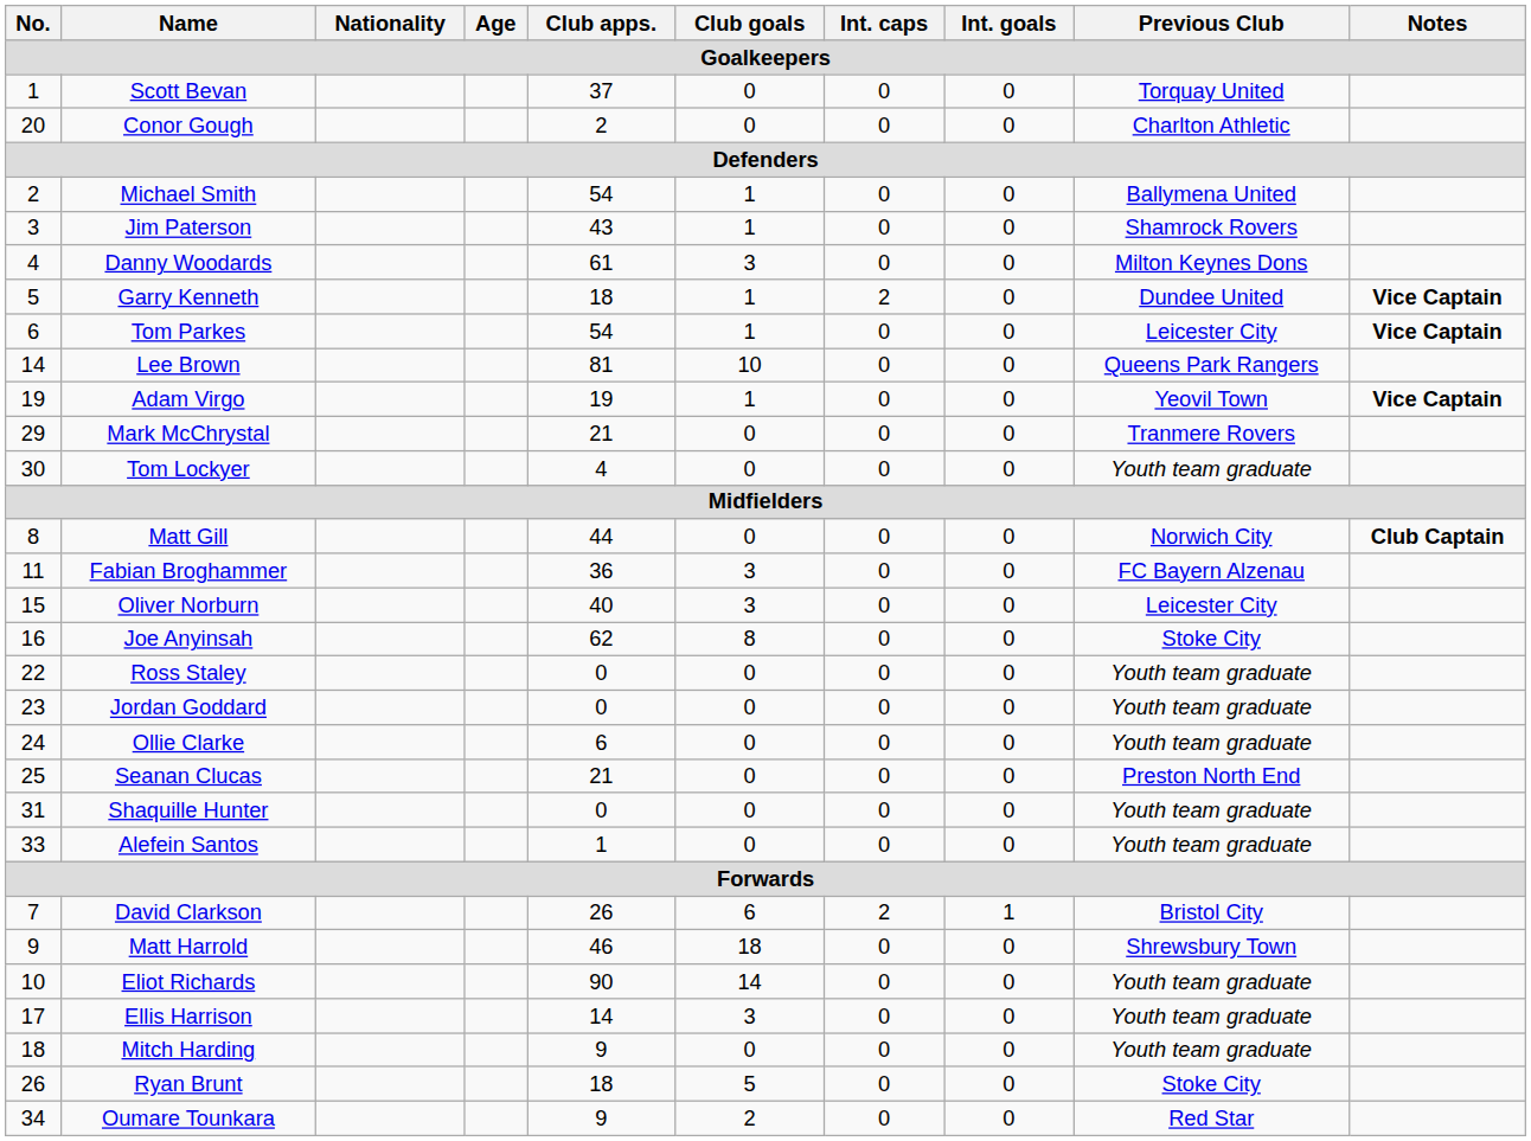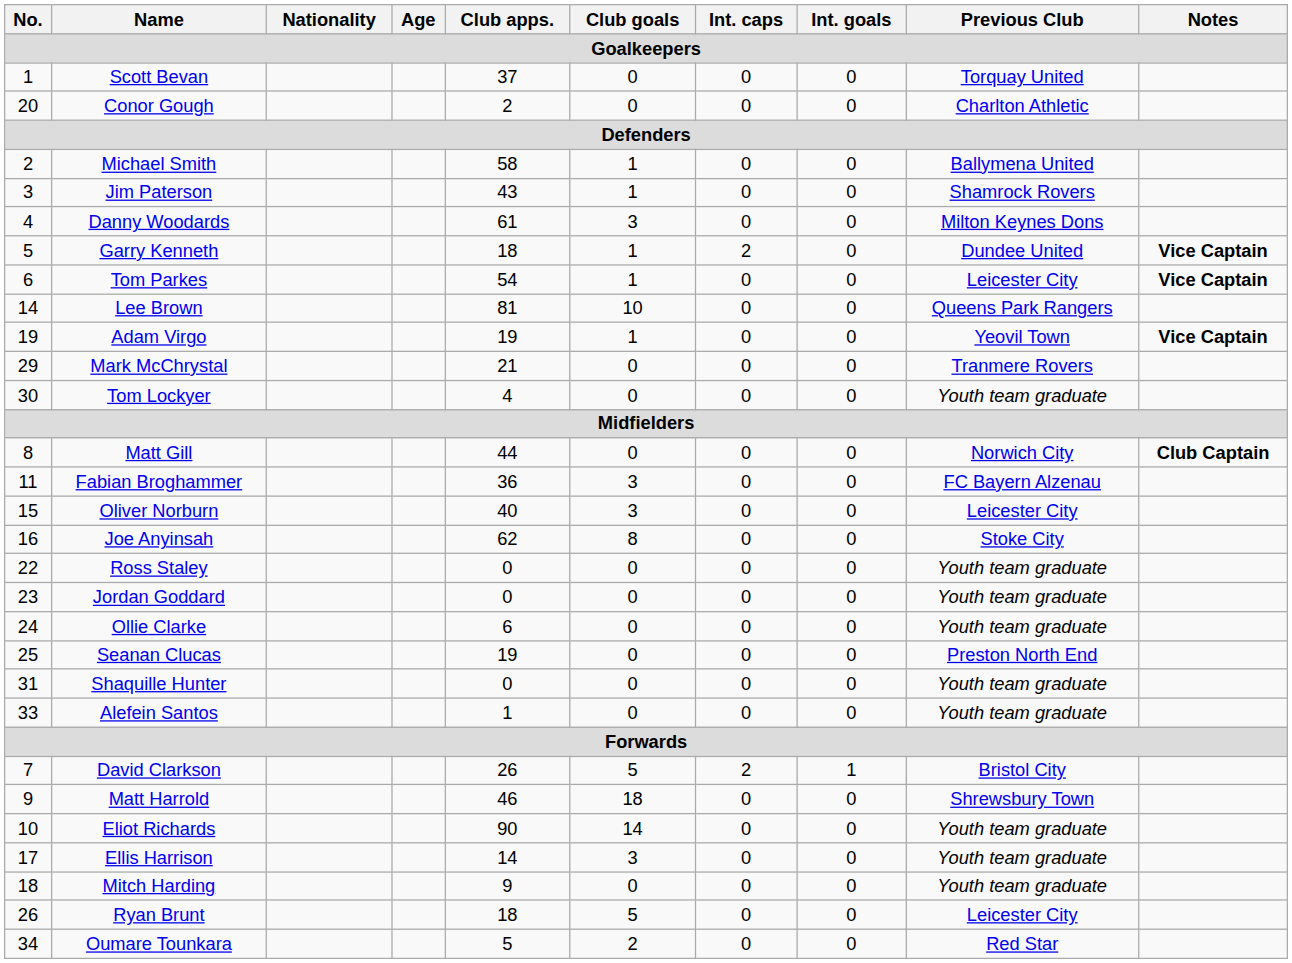 <table class="wikitable"  style="text-align:center; font-size:90%; width:80%;">
 <tr>
 <th>No.</th>
 <th>Name</th>
 <th>Nationality</th>
 <th>Age</th>
 <th>Club apps.</th>
 <th>Club goals</th>
 <th>Int. caps</th>
 <th>Int. goals</th>
 <th>Previous Club</th>
 <th>Notes</th>
 </tr>
 <tr>
 <th colspan="11"  style="background:#dcdcdc; text-align:center;">Goalkeepers</th>
 </tr>
 <tr>
 <td>1</td>
 <td><a href='#'>Scott Bevan</a></td>
 <td></td>
 <td></td>
 <td>37</td>
 <td>0</td>
 <td>0</td>
 <td>0</td>
 <td><a href='#'>Torquay United</a></td>
 <td></td>
 </tr>
 <tr>
 <td>20</td>
 <td><a href='#'>Conor Gough</a></td>
 <td></td>
 <td></td>
 <td>2</td>
 <td>0</td>
 <td>0</td>
 <td>0</td>
 <td><a href='#'>Charlton Athletic</a></td>
 <td></td>
 </tr>
 <tr>
 <th colspan="11"  style="background:#dcdcdc; text-align:center;">Defenders</th>
 </tr>
 <tr>
 <td>2</td>
 <td><a href='#'>Michael Smith</a></td>
 <td></td>
 <td></td>
-<td>54</td>
+<td>58</td>
 <td>1</td>
 <td>0</td>
 <td>0</td>
 <td><a href='#'>Ballymena United</a></td>
 <td></td>
 </tr>
 <tr>
 <td>3</td>
 <td><a href='#'>Jim Paterson</a></td>
 <td></td>
 <td></td>
 <td>43</td>
 <td>1</td>
 <td>0</td>
 <td>0</td>
 <td><a href='#'>Shamrock Rovers</a></td>
 <td></td>
 </tr>
 <tr>
 <td>4</td>
 <td><a href='#'>Danny Woodards</a></td>
 <td></td>
 <td></td>
 <td>61</td>
 <td>3</td>
 <td>0</td>
 <td>0</td>
 <td><a href='#'>Milton Keynes Dons</a></td>
 <td></td>
 </tr>
 <tr>
 <td>5</td>
 <td><a href='#'>Garry Kenneth</a></td>
 <td></td>
 <td></td>
 <td>18</td>
 <td>1</td>
 <td>2</td>
 <td>0</td>
 <td><a href='#'>Dundee United</a></td>
 <td><strong>Vice Captain</strong></td>
 </tr>
 <tr>
 <td>6</td>
 <td><a href='#'>Tom Parkes</a></td>
 <td></td>
 <td></td>
 <td>54</td>
 <td>1</td>
 <td>0</td>
 <td>0</td>
 <td><a href='#'>Leicester City</a></td>
 <td><strong>Vice Captain</strong></td>
 </tr>
 <tr>
 <td>14</td>
 <td><a href='#'>Lee Brown</a></td>
 <td></td>
 <td></td>
 <td>81</td>
 <td>10</td>
 <td>0</td>
 <td>0</td>
 <td><a href='#'>Queens Park Rangers</a></td>
 <td></td>
 </tr>
 <tr>
 <td>19</td>
 <td><a href='#'>Adam Virgo</a></td>
 <td></td>
 <td></td>
 <td>19</td>
 <td>1</td>
 <td>0</td>
 <td>0</td>
 <td><a href='#'>Yeovil Town</a></td>
 <td><strong>Vice Captain</strong></td>
 </tr>
 <tr>
 <td>29</td>
 <td><a href='#'>Mark McChrystal</a></td>
 <td></td>
 <td></td>
 <td>21</td>
 <td>0</td>
 <td>0</td>
 <td>0</td>
 <td><a href='#'>Tranmere Rovers</a></td>
 <td></td>
 </tr>
 <tr>
 <td>30</td>
 <td><a href='#'>Tom Lockyer</a></td>
 <td></td>
 <td></td>
 <td>4</td>
 <td>0</td>
 <td>0</td>
 <td>0</td>
 <td><em>Youth team graduate</em></td>
 <td></td>
 </tr>
 <tr>
 <th colspan="11"  style="background:#dcdcdc; text-align:center;">Midfielders</th>
 </tr>
 <tr>
 <td>8</td>
 <td><a href='#'>Matt Gill</a></td>
 <td></td>
 <td></td>
 <td>44</td>
 <td>0</td>
 <td>0</td>
 <td>0</td>
 <td><a href='#'>Norwich City</a></td>
 <td><strong>Club Captain</strong></td>
 </tr>
 <tr>
 <td>11</td>
 <td><a href='#'>Fabian Broghammer</a></td>
 <td></td>
 <td></td>
 <td>36</td>
 <td>3</td>
 <td>0</td>
 <td>0</td>
 <td><a href='#'>FC Bayern Alzenau</a></td>
 <td></td>
 </tr>
 <tr>
 <td>15</td>
 <td><a href='#'>Oliver Norburn</a></td>
 <td></td>
 <td></td>
 <td>40</td>
 <td>3</td>
 <td>0</td>
 <td>0</td>
 <td><a href='#'>Leicester City</a></td>
 <td></td>
 </tr>
 <tr>
 <td>16</td>
 <td><a href='#'>Joe Anyinsah</a></td>
 <td></td>
 <td></td>
 <td>62</td>
 <td>8</td>
 <td>0</td>
 <td>0</td>
 <td><a href='#'>Stoke City</a></td>
 <td></td>
 </tr>
 <tr>
 <td>22</td>
 <td><a href='#'>Ross Staley</a></td>
 <td></td>
 <td></td>
 <td>0</td>
 <td>0</td>
 <td>0</td>
 <td>0</td>
 <td><em>Youth team graduate</em></td>
 <td></td>
 </tr>
 <tr>
 <td>23</td>
 <td><a href='#'>Jordan Goddard</a></td>
 <td></td>
 <td></td>
 <td>0</td>
 <td>0</td>
 <td>0</td>
 <td>0</td>
 <td><em>Youth team graduate</em></td>
 <td></td>
 </tr>
 <tr>
 <td>24</td>
 <td><a href='#'>Ollie Clarke</a></td>
 <td></td>
 <td></td>
 <td>6</td>
 <td>0</td>
 <td>0</td>
 <td>0</td>
 <td><em>Youth team graduate</em></td>
 <td></td>
 </tr>
 <tr>
 <td>25</td>
 <td><a href='#'>Seanan Clucas</a></td>
 <td></td>
 <td></td>
-<td>21</td>
+<td>19</td>
 <td>0</td>
 <td>0</td>
 <td>0</td>
 <td><a href='#'>Preston North End</a></td>
 <td></td>
 </tr>
 <tr>
 <td>31</td>
 <td><a href='#'>Shaquille Hunter</a></td>
 <td></td>
 <td></td>
 <td>0</td>
 <td>0</td>
 <td>0</td>
 <td>0</td>
 <td><em>Youth team graduate</em></td>
 <td></td>
 </tr>
 <tr>
 <td>33</td>
 <td><a href='#'>Alefein Santos</a></td>
 <td></td>
 <td></td>
 <td>1</td>
 <td>0</td>
 <td>0</td>
 <td>0</td>
 <td><em>Youth team graduate</em></td>
 <td></td>
 </tr>
 <tr>
 <th colspan="11"  style="background:#dcdcdc; text-align:center;">Forwards</th>
 </tr>
 <tr>
 <td>7</td>
 <td><a href='#'>David Clarkson</a></td>
 <td></td>
 <td></td>
 <td>26</td>
-<td>6</td>
+<td>5</td>
 <td>2</td>
 <td>1</td>
 <td><a href='#'>Bristol City</a></td>
 <td></td>
 </tr>
 <tr>
 <td>9</td>
 <td><a href='#'>Matt Harrold</a></td>
 <td></td>
 <td></td>
 <td>46</td>
 <td>18</td>
 <td>0</td>
 <td>0</td>
 <td><a href='#'>Shrewsbury Town</a></td>
 <td></td>
 </tr>
 <tr>
 <td>10</td>
 <td><a href='#'>Eliot Richards</a></td>
 <td></td>
 <td></td>
 <td>90</td>
 <td>14</td>
 <td>0</td>
 <td>0</td>
 <td><em>Youth team graduate</em></td>
 <td></td>
 </tr>
 <tr>
 <td>17</td>
 <td><a href='#'>Ellis Harrison</a></td>
 <td></td>
 <td></td>
 <td>14</td>
 <td>3</td>
 <td>0</td>
 <td>0</td>
 <td><em>Youth team graduate</em></td>
 <td></td>
 </tr>
 <tr>
 <td>18</td>
 <td><a href='#'>Mitch Harding</a></td>
 <td></td>
 <td></td>
 <td>9</td>
 <td>0</td>
 <td>0</td>
 <td>0</td>
 <td><em>Youth team graduate</em></td>
 <td></td>
 </tr>
 <tr>
 <td>26</td>
 <td><a href='#'>Ryan Brunt</a></td>
 <td></td>
 <td></td>
 <td>18</td>
 <td>5</td>
 <td>0</td>
 <td>0</td>
-<td><a href='#'>Stoke City</a></td>
+<td><a href='#'>Leicester City</a></td>
 <td></td>
 </tr>
 <tr>
 <td>34</td>
 <td><a href='#'>Oumare Tounkara</a></td>
 <td></td>
 <td></td>
-<td>9</td>
+<td>5</td>
 <td>2</td>
 <td>0</td>
 <td>0</td>
 <td><a href='#'>Red Star</a></td>
 <td></td>
 </tr>
 </table>
